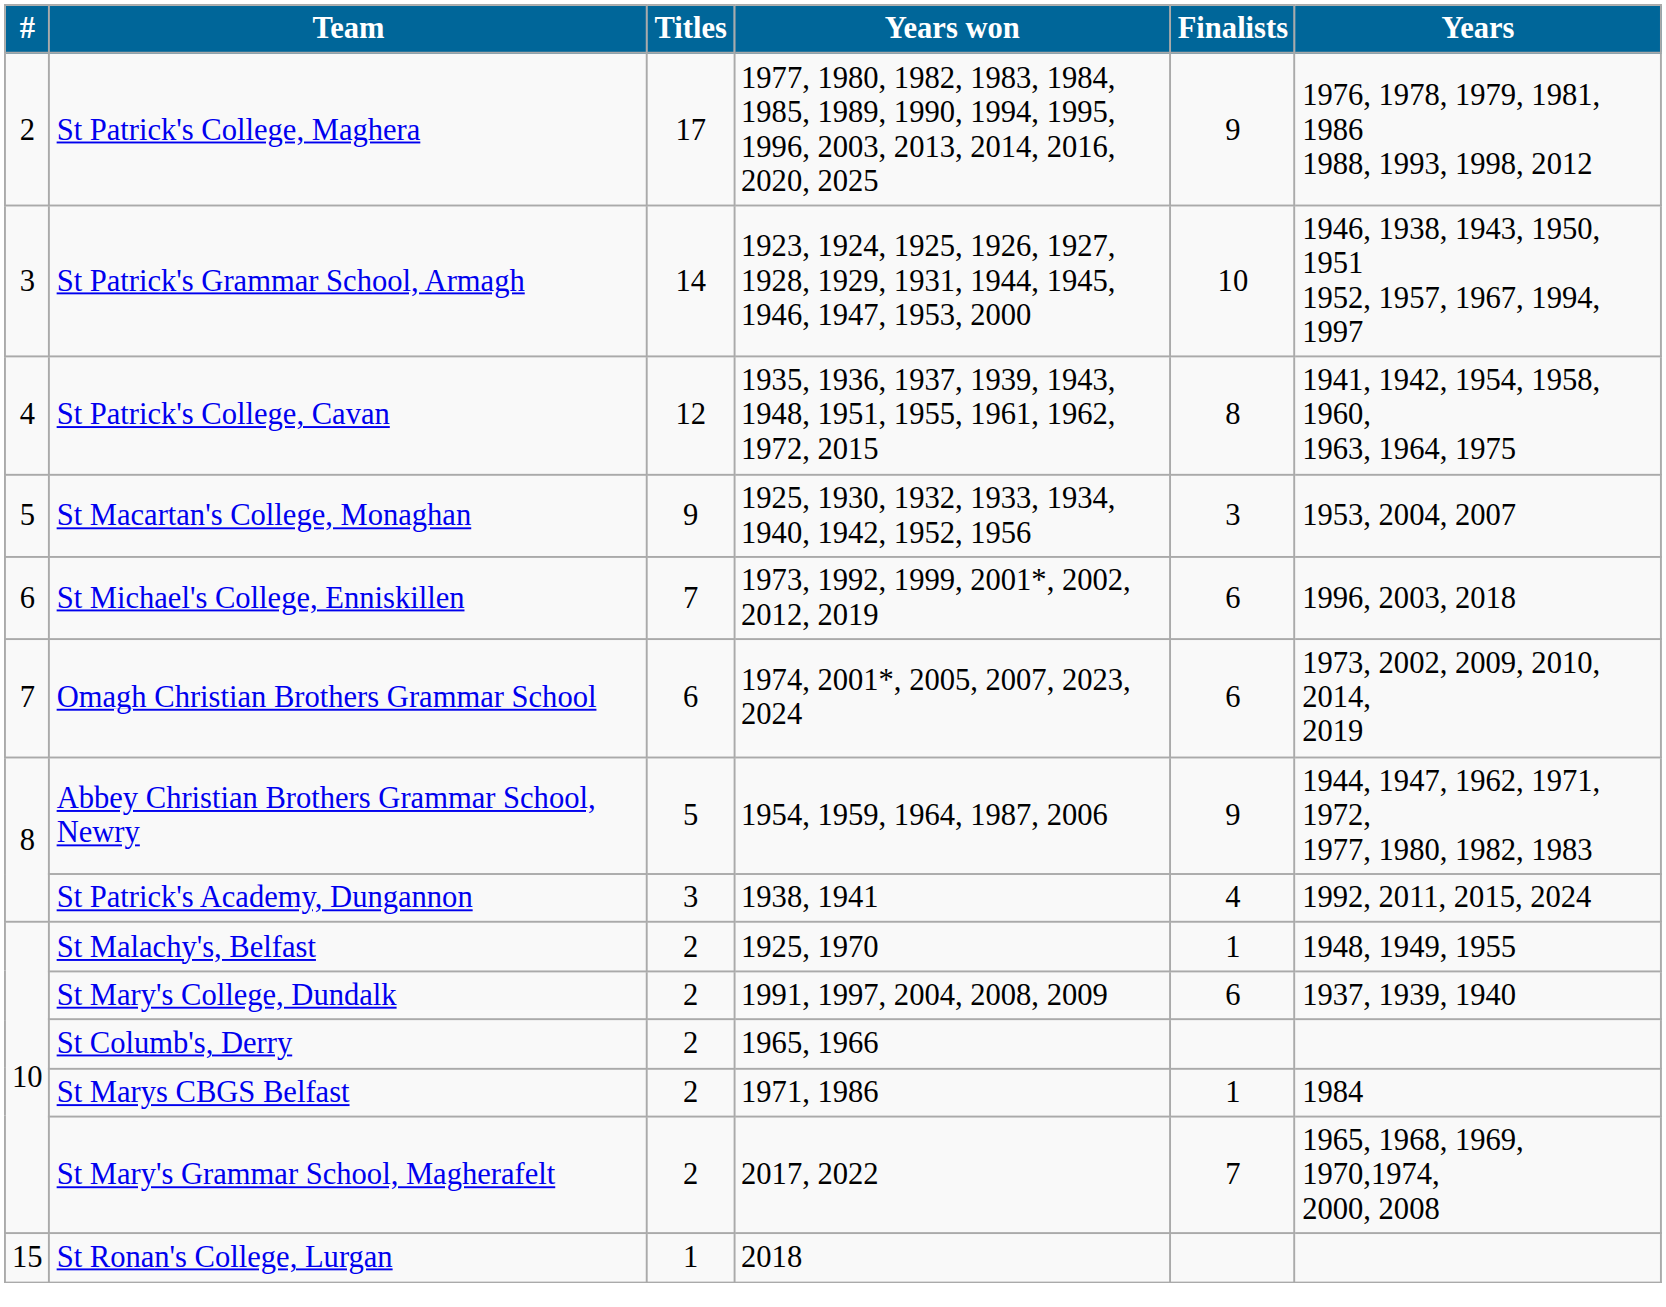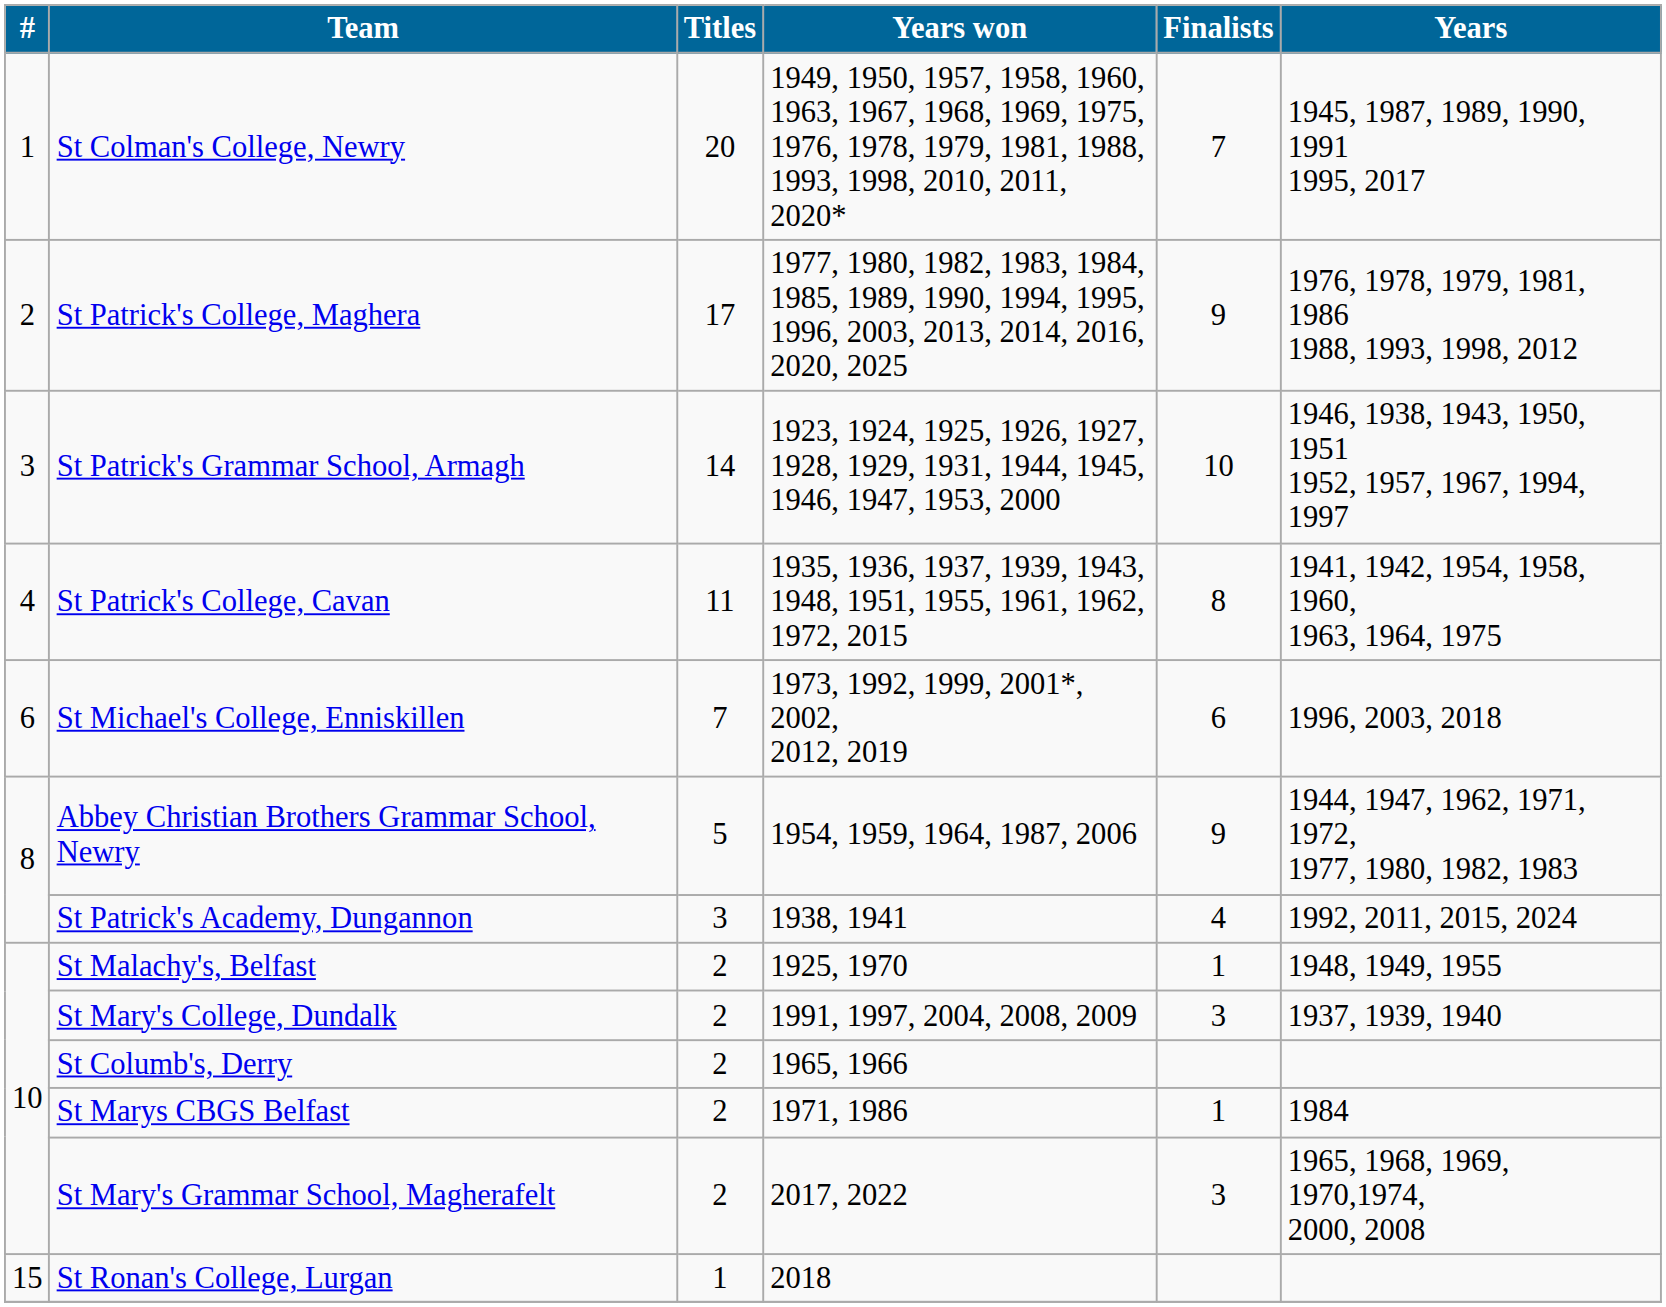 <table class="wikitable">
 <tr>
 <th style="background:#069; color:white;">#</th>
 <th style="background:#069; color:white;">Team</th>
 <th style="background:#069; color:white;">Titles</th>
 <th style="background:#069; color:white;">Years won</th>
 <th style="background:#069; color:white;">Finalists</th>
 <th style="background:#069; color:white;">Years</th>
+</tr>
+<tr>
+<td align=center>1</td>
+<td><a href='#'>St Colman's College, Newry</a></td>
+<td align=center>20</td>
+<td>1949, 1950, 1957, 1958, 1960,<br>1963, 1967, 1968, 1969, 1975,<br>1976, 1978, 1979, 1981, 1988,<br>1993, 1998, 2010, 2011, 2020*</td>
+<td align=center>7</td>
+<td>1945, 1987, 1989, 1990, 1991<br>1995, 2017</td>
 </tr>
 <tr>
 <td align=center>2</td>
 <td><a href='#'>St Patrick's College, Maghera</a></td>
 <td align=center>17</td>
 <td>1977, 1980, 1982, 1983, 1984,<br>1985, 1989, 1990, 1994, 1995,<br>1996, 2003, 2013, 2014, 2016,<br>2020, 2025</td>
 <td align=center>9</td>
 <td>1976, 1978, 1979, 1981, 1986<br>1988, 1993, 1998, 2012</td>
 </tr>
 <tr>
 <td align=center>3</td>
 <td><a href='#'>St Patrick's Grammar School, Armagh</a></td>
 <td align=center>14</td>
 <td>1923, 1924, 1925, 1926, 1927,<br>1928, 1929, 1931, 1944, 1945,<br>1946, 1947, 1953, 2000</td>
 <td align=center>10</td>
 <td>1946, 1938, 1943, 1950, 1951<br>1952, 1957, 1967, 1994, 1997</td>
 </tr>
 <tr>
 <td align=center>4</td>
 <td><a href='#'>St Patrick's College, Cavan</a></td>
-<td align=center>12</td>
+<td align=center>11</td>
 <td>1935, 1936, 1937, 1939, 1943,<br>1948, 1951, 1955, 1961, 1962,<br>1972, 2015</td>
 <td align=center>8</td>
 <td>1941, 1942, 1954, 1958, 1960,<br>1963, 1964, 1975</td>
-</tr>
-<tr>
-<td align=center>5</td>
-<td><a href='#'>St Macartan's College, Monaghan</a></td>
-<td align=center>9</td>
-<td>1925, 1930, 1932, 1933, 1934,<br>1940, 1942, 1952, 1956</td>
-<td align=center>3</td>
-<td>1953, 2004, 2007</td>
 </tr>
 <tr>
 <td align=center>6</td>
 <td><a href='#'>St Michael's College, Enniskillen</a></td>
 <td align=center>7</td>
 <td>1973, 1992, 1999, 2001*, 2002,<br>2012, 2019</td>
 <td align=center>6</td>
 <td>1996, 2003, 2018</td>
-</tr>
-<tr>
-<td align=center>7</td>
-<td><a href='#'>Omagh Christian Brothers Grammar School</a></td>
-<td align=center>6</td>
-<td>1974, 2001*, 2005, 2007, 2023, 2024</td>
-<td align=center>6</td>
-<td>1973, 2002, 2009, 2010, 2014,<br>2019</td>
 </tr>
 <tr>
 <td rowspan=2 align=center>8</td>
 <td><a href='#'>Abbey Christian Brothers Grammar School, Newry</a></td>
 <td align=center>5</td>
 <td>1954, 1959, 1964, 1987, 2006</td>
 <td align=center>9</td>
 <td>1944, 1947, 1962, 1971, 1972,<br>1977, 1980, 1982, 1983</td>
 </tr>
 <tr>
 <td><a href='#'>St Patrick's Academy, Dungannon</a></td>
 <td align=center>3</td>
 <td>1938, 1941</td>
 <td align=center>4</td>
 <td>1992, 2011, 2015, 2024</td>
 </tr>
 <tr>
 <td rowspan=5 align=center>10</td>
 <td><a href='#'>St Malachy's, Belfast</a></td>
 <td align=center>2</td>
 <td>1925, 1970</td>
 <td align=center>1</td>
 <td>1948, 1949, 1955</td>
 </tr>
 <tr>
 <td><a href='#'>St Mary's College, Dundalk</a></td>
 <td align=center>2</td>
 <td>1991, 1997, 2004, 2008, 2009</td>
-<td align=center>6</td>
+<td align=center>3</td>
 <td>1937, 1939, 1940</td>
 </tr>
 <tr>
 <td><a href='#'>St Columb's, Derry</a></td>
 <td align=center>2</td>
 <td>1965, 1966</td>
 <td></td>
 <td></td>
 </tr>
 <tr>
 <td><a href='#'>St Marys CBGS Belfast</a></td>
 <td align=center>2</td>
 <td>1971, 1986</td>
 <td align=center>1</td>
 <td>1984</td>
 </tr>
 <tr>
 <td><a href='#'>St Mary's Grammar School, Magherafelt</a></td>
 <td align=center>2</td>
 <td>2017, 2022</td>
-<td align=center>7</td>
+<td align=center>3</td>
 <td>1965, 1968, 1969, 1970,1974,<br>2000, 2008</td>
 </tr>
 <tr>
 <td rowspan="1" align="center">15</td>
 <td><a href='#'>St Ronan's College, Lurgan</a></td>
 <td align=center>1</td>
 <td>2018</td>
 <td></td>
 <td></td>
 </tr>
 <tr>
 </tr>
 </table>
